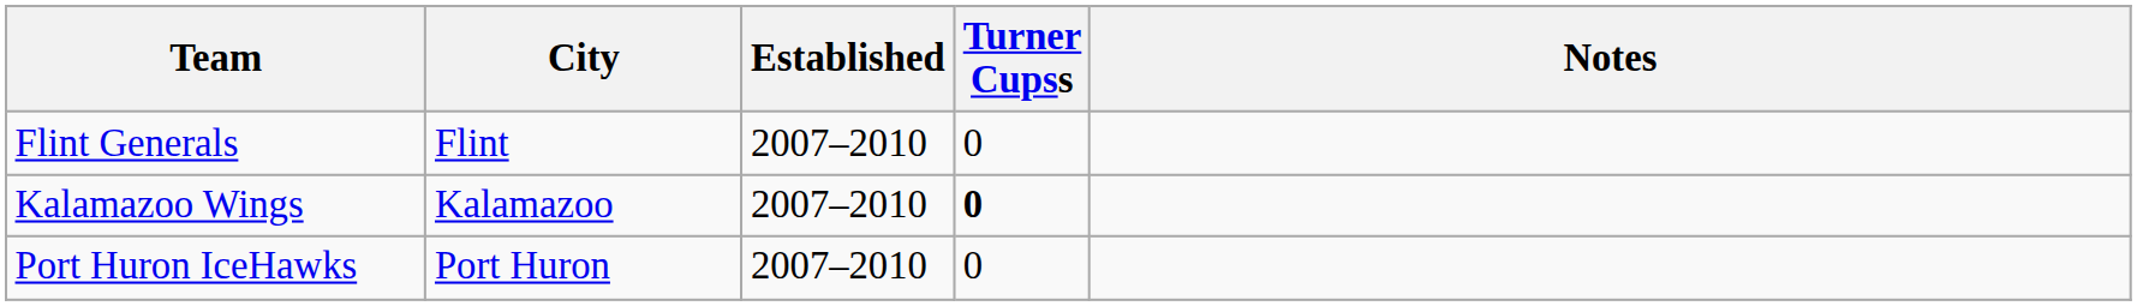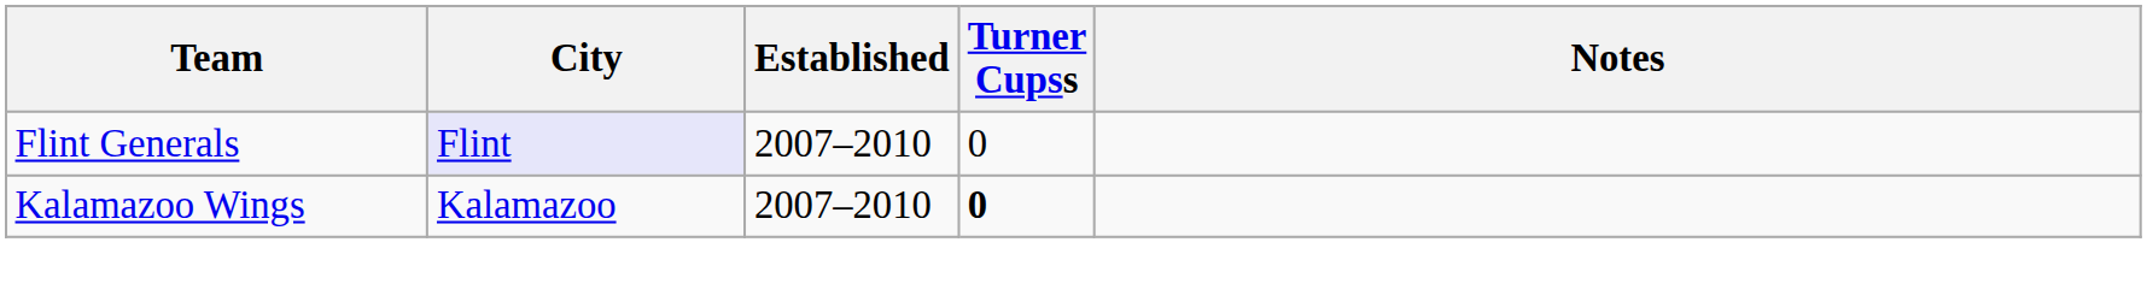 <table class="wikitable">
 <tr>
 <th bgcolor="#DDDDFF" width="20%">Team</th>
 <th bgcolor="#DDDDFF" width="15%">City</th>
 <th bgcolor="#DDDDFF" width="10%">Established</th>
 <th bgcolor="#DDDDFF" width="5%"><a href='#'>Turner Cups</a>s</th>
 <th bgcolor="#DDDDFF" width="50%">Notes</th>
 </tr>
 <tr>
 <td><a href='#'>Flint Generals</a></td>
-<td><a href='#'>Flint</a></td>
+<td style="background: lavender;"><a href='#'>Flint</a></td>
 <td>2007–2010</td>
 <td>0</td>
 <td></td>
 </tr>
 <tr>
 <td><a href='#'>Kalamazoo Wings</a></td>
 <td><a href='#'>Kalamazoo</a></td>
 <td>2007–2010</td>
 <td><strong>0</strong></td>
 <td></td>
 </tr>
-<tr>
-<td><a href='#'>Port Huron IceHawks</a></td>
-<td><a href='#'>Port Huron</a></td>
-<td>2007–2010</td>
-<td>0</td>
-<td></td>
-</tr>
 </table>
